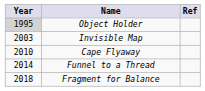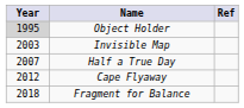 <table class="wikitable" style="font-size:96%; text-align:center; margin: 6px;">
 <tr>
 <th style="background:#dde; width:50px;">Year</th>
 <th style="background:#dde; width:207px;">Name</th>
 <th style="background:#dde; width:25px;">Ref</th>
 </tr>
 <tr>
 <td style="background: lightgrey;">1995</td>
 <td><em>Object Holder</em></td>
 <td></td>
 </tr>
 <tr>
 <td>2003</td>
 <td><em>Invisible Map</em></td>
 <td></td>
 </tr>
 <tr>
-<td>2010</td>
-<td><em>Cape Flyaway</em></td>
+<td>2007</td>
+<td><em>Half a True Day</em></td>
 <td></td>
 </tr>
 <tr>
-<td>2014</td>
-<td><em>Funnel to a Thread</em></td>
+<td>2012</td>
+<td><em>Cape Flyaway</em></td>
 <td></td>
 </tr>
 <tr>
 <td>2018</td>
 <td><em>Fragment for Balance</em></td>
 <td></td>
 </tr>
 </table>
